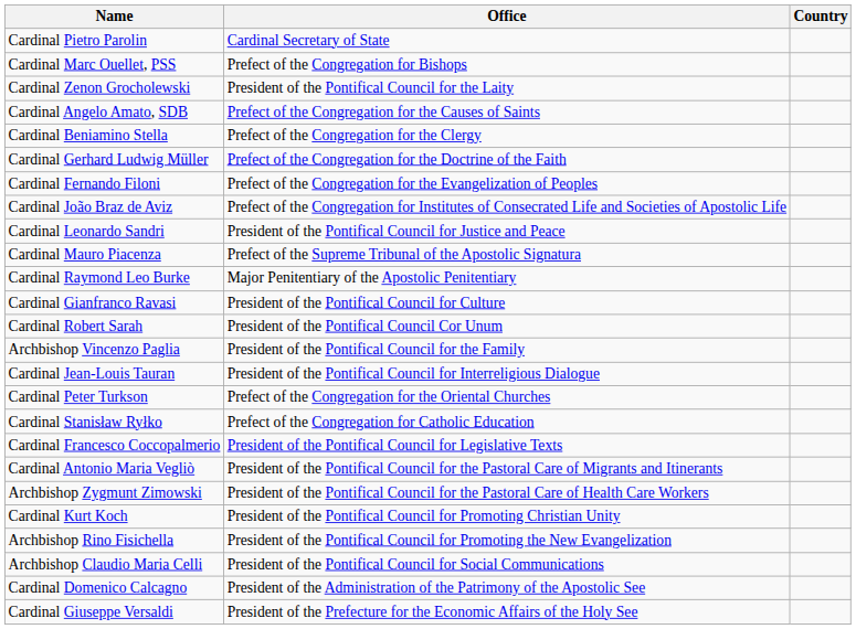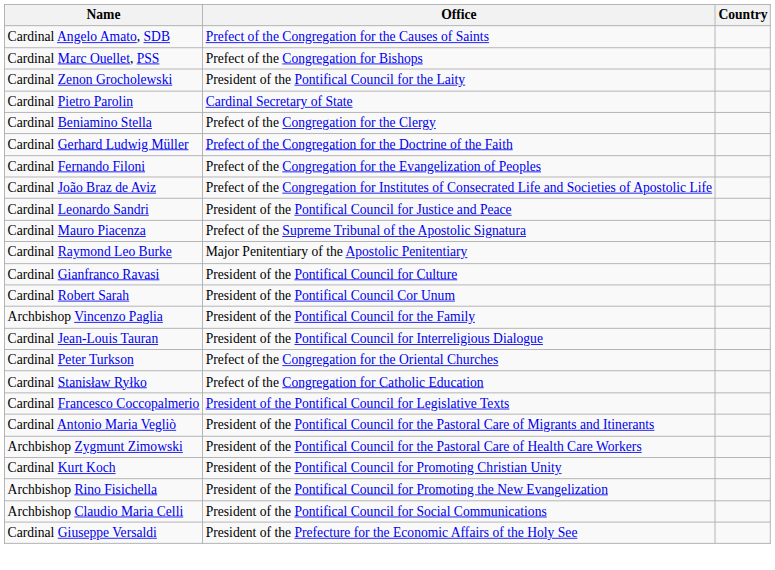 <table class="wikitable">
 <tr>
 <th>Name</th>
 <th>Office</th>
 <th>Country</th>
 </tr>
 <tr>
-<td>Cardinal <a href='#'>Pietro Parolin</a></td>
-<td><a href='#'>Cardinal Secretary of State</a></td>
+<td>Cardinal <a href='#'>Angelo Amato</a>, <a href='#'>SDB</a></td>
+<td><a href='#'>Prefect of the Congregation for the Causes of Saints</a></td>
 <td></td>
 </tr>
 <tr>
 <td>Cardinal <a href='#'>Marc Ouellet</a>, <a href='#'>PSS</a></td>
 <td>Prefect of the <a href='#'>Congregation for Bishops</a></td>
 <td></td>
 </tr>
 <tr>
 <td>Cardinal <a href='#'>Zenon Grocholewski</a></td>
 <td>President of the <a href='#'>Pontifical Council for the Laity</a></td>
 <td></td>
 </tr>
 <tr>
-<td>Cardinal <a href='#'>Angelo Amato</a>, <a href='#'>SDB</a></td>
-<td><a href='#'>Prefect of the Congregation for the Causes of Saints</a></td>
+<td>Cardinal <a href='#'>Pietro Parolin</a></td>
+<td><a href='#'>Cardinal Secretary of State</a></td>
 <td></td>
 </tr>
 <tr>
 <td>Cardinal <a href='#'>Beniamino Stella</a></td>
 <td>Prefect of the <a href='#'>Congregation for the Clergy</a></td>
 <td></td>
 </tr>
 <tr>
 <td>Cardinal <a href='#'>Gerhard Ludwig Müller</a></td>
 <td><a href='#'>Prefect of the Congregation for the Doctrine of the Faith</a></td>
 <td></td>
 </tr>
 <tr>
 <td>Cardinal <a href='#'>Fernando Filoni</a></td>
 <td>Prefect of the <a href='#'>Congregation for the Evangelization of Peoples</a></td>
 <td></td>
 </tr>
 <tr>
 <td>Cardinal <a href='#'>João Braz de Aviz</a></td>
 <td>Prefect of the <a href='#'>Congregation for Institutes of Consecrated Life and Societies of Apostolic Life</a></td>
 <td></td>
 </tr>
 <tr>
 <td>Cardinal <a href='#'>Leonardo Sandri</a></td>
 <td>President of the <a href='#'>Pontifical Council for Justice and Peace</a></td>
 <td></td>
 </tr>
 <tr>
 <td>Cardinal <a href='#'>Mauro Piacenza</a></td>
 <td>Prefect of the <a href='#'>Supreme Tribunal of the Apostolic Signatura</a></td>
 <td></td>
 </tr>
 <tr>
 <td>Cardinal <a href='#'>Raymond Leo Burke</a></td>
 <td>Major Penitentiary of the <a href='#'>Apostolic Penitentiary</a></td>
 <td></td>
 </tr>
 <tr>
 <td>Cardinal <a href='#'>Gianfranco Ravasi</a></td>
 <td>President of the <a href='#'>Pontifical Council for Culture</a></td>
 <td></td>
 </tr>
 <tr>
 <td>Cardinal <a href='#'>Robert Sarah</a></td>
 <td>President of the <a href='#'>Pontifical Council Cor Unum</a></td>
 <td></td>
 </tr>
 <tr>
 <td>Archbishop <a href='#'>Vincenzo Paglia</a></td>
 <td>President of the <a href='#'>Pontifical Council for the Family</a></td>
 <td></td>
 </tr>
 <tr>
 <td>Cardinal <a href='#'>Jean-Louis Tauran</a></td>
 <td>President of the <a href='#'>Pontifical Council for Interreligious Dialogue</a></td>
 <td></td>
 </tr>
 <tr>
 <td>Cardinal <a href='#'>Peter Turkson</a></td>
 <td>Prefect of the <a href='#'>Congregation for the Oriental Churches</a></td>
 <td></td>
 </tr>
 <tr>
 <td>Cardinal <a href='#'>Stanisław Ryłko</a></td>
 <td>Prefect of the <a href='#'>Congregation for Catholic Education</a></td>
 <td></td>
 </tr>
 <tr>
 <td>Cardinal <a href='#'>Francesco Coccopalmerio</a></td>
 <td><a href='#'>President of the Pontifical Council for Legislative Texts</a></td>
 <td></td>
 </tr>
 <tr>
 <td>Cardinal <a href='#'>Antonio Maria Vegliò</a></td>
 <td>President of the <a href='#'>Pontifical Council for the Pastoral Care of Migrants and Itinerants</a></td>
 <td></td>
 </tr>
 <tr>
 <td>Archbishop <a href='#'>Zygmunt Zimowski</a></td>
 <td>President of the <a href='#'>Pontifical Council for the Pastoral Care of Health Care Workers</a></td>
 <td></td>
 </tr>
 <tr>
 <td>Cardinal <a href='#'>Kurt Koch</a></td>
 <td>President of the <a href='#'>Pontifical Council for Promoting Christian Unity</a></td>
 <td></td>
 </tr>
 <tr>
 <td>Archbishop <a href='#'>Rino Fisichella</a></td>
 <td>President of the <a href='#'>Pontifical Council for Promoting the New Evangelization</a></td>
 <td></td>
 </tr>
 <tr>
 <td>Archbishop <a href='#'>Claudio Maria Celli</a></td>
 <td>President of the <a href='#'>Pontifical Council for Social Communications</a></td>
 <td></td>
 </tr>
 <tr>
-<td>Cardinal <a href='#'>Domenico Calcagno</a></td>
-<td>President of the <a href='#'>Administration of the Patrimony of the Apostolic See</a></td>
-<td></td>
-</tr>
-<tr>
 <td>Cardinal <a href='#'>Giuseppe Versaldi</a></td>
 <td>President of the <a href='#'>Prefecture for the Economic Affairs of the Holy See</a></td>
 <td></td>
 </tr>
 </table>
